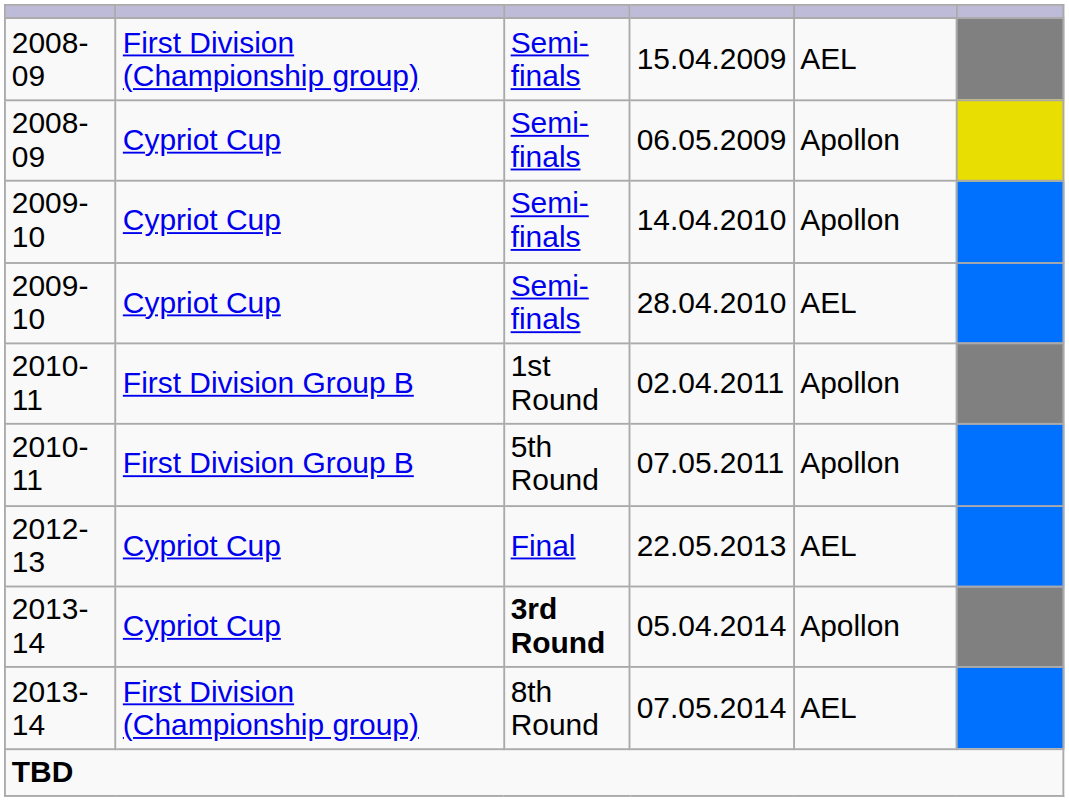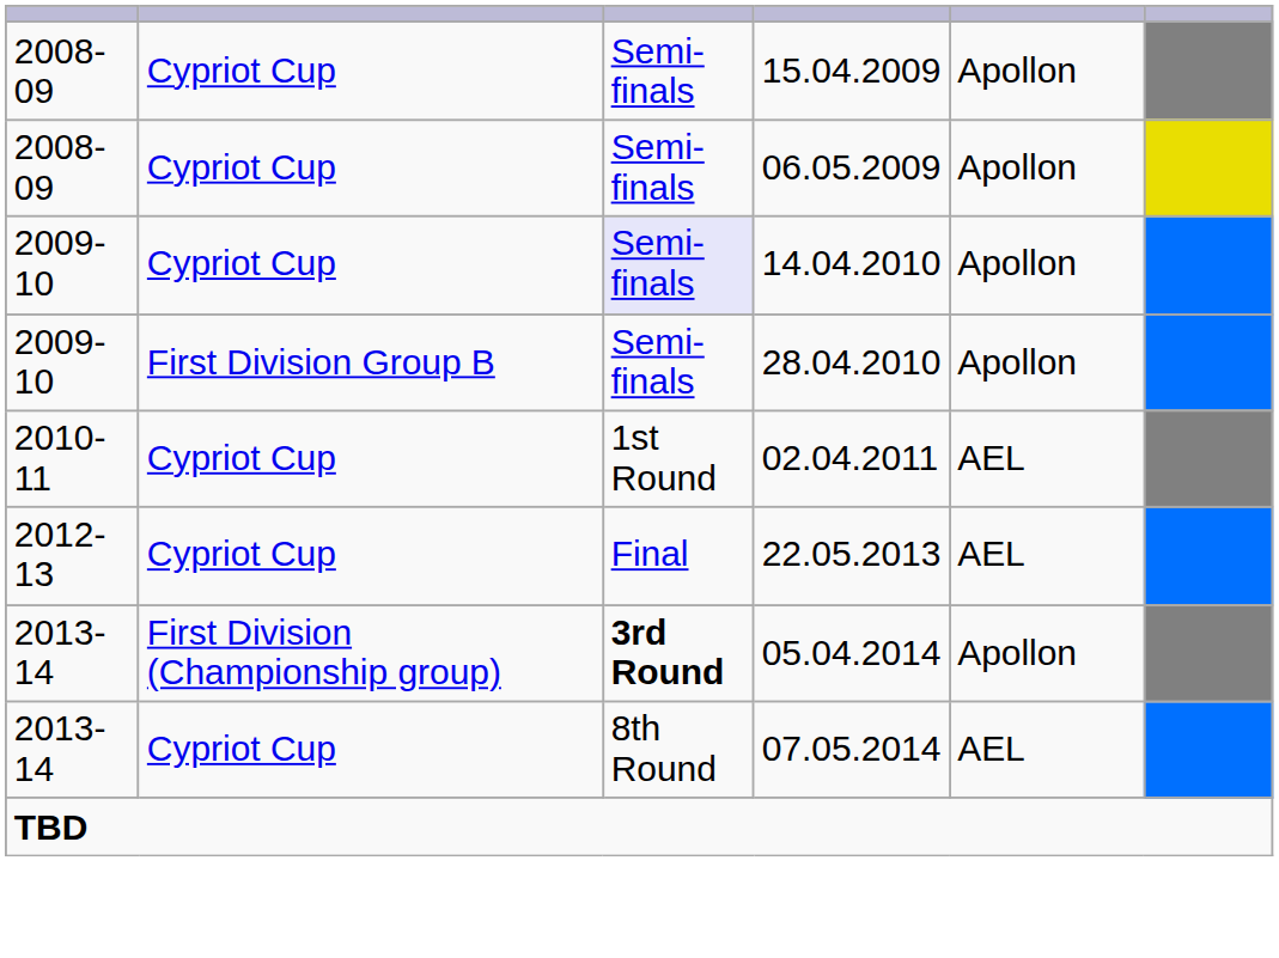 <table class="wikitable sortable style="text-align: center; font-size: 11px">
 <tr style="background:#bdbbd7;">
 <td width="52"></td>
 <td width="200"></td>
 <td width="60"></td>
 <td width="70"></td>
 <td width="80"></td>
 <td width="50"></td>
 </tr>
 <tr>
 <td rowspan="1">2008-09</td>
-<td rowspan="1"><a href='#'>First Division (Championship group)</a></td>
+<td rowspan="1"><a href='#'>Cypriot Cup</a></td>
 <td><a href='#'>Semi-finals</a></td>
 <td>15.04.2009</td>
-<td>AEL</td>
+<td>Apollon</td>
 <td bgcolor=808080></td>
 </tr>
 <tr>
 <td rowspan="1">2008-09</td>
 <td rowspan="1"><a href='#'>Cypriot Cup</a></td>
 <td><a href='#'>Semi-finals</a></td>
 <td>06.05.2009</td>
 <td>Apollon</td>
 <td bgcolor=E9DE01></td>
 </tr>
 <tr>
 <td rowspan="1">2009-10</td>
 <td rowspan="1"><a href='#'>Cypriot Cup</a></td>
-<td><a href='#'>Semi-finals</a></td>
+<td style="background: lavender;"><a href='#'>Semi-finals</a></td>
 <td>14.04.2010</td>
 <td>Apollon</td>
 <td bgcolor=0070FF></td>
 </tr>
 <tr>
 <td rowspan="1">2009-10</td>
-<td rowspan="1"><a href='#'>Cypriot Cup</a></td>
+<td rowspan="1"><a href='#'>First Division Group B</a></td>
 <td><a href='#'>Semi-finals</a></td>
 <td>28.04.2010</td>
-<td>AEL</td>
+<td>Apollon</td>
 <td bgcolor=0070FF></td>
 </tr>
 <tr>
 <td rowspan="1">2010-11</td>
-<td rowspan="1"><a href='#'>First Division Group B</a></td>
+<td rowspan="1"><a href='#'>Cypriot Cup</a></td>
 <td>1st Round</td>
 <td>02.04.2011</td>
-<td>Apollon</td>
+<td>AEL</td>
 <td bgcolor=808080></td>
-</tr>
-<tr>
-<td rowspan="1">2010-11</td>
-<td rowspan="1"><a href='#'>First Division Group B</a></td>
-<td>5th Round</td>
-<td>07.05.2011</td>
-<td>Apollon</td>
-<td bgcolor=0070FF></td>
 </tr>
 <tr>
 <td rowspan="1">2012-13</td>
 <td rowspan="1"><a href='#'>Cypriot Cup</a></td>
 <td><a href='#'>Final</a></td>
 <td>22.05.2013</td>
 <td>AEL</td>
 <td bgcolor=0070FF></td>
 </tr>
 <tr>
 <td rowspan="1">2013-14</td>
-<td rowspan="1"><a href='#'>Cypriot Cup</a></td>
+<td rowspan="1"><a href='#'>First Division (Championship group)</a></td>
 <td><strong>3rd Round</strong></td>
 <td>05.04.2014</td>
 <td>Apollon</td>
 <td bgcolor=808080></td>
 </tr>
 <tr>
 <td rowspan="1">2013-14</td>
-<td rowspan="1"><a href='#'>First Division (Championship group)</a></td>
+<td rowspan="1"><a href='#'>Cypriot Cup</a></td>
 <td>8th Round</td>
 <td>07.05.2014</td>
 <td>AEL</td>
 <td bgcolor=0070FF></td>
 </tr>
 <tr>
 <td colspan=6><strong>TBD</strong></td>
 </tr>
 </table>
